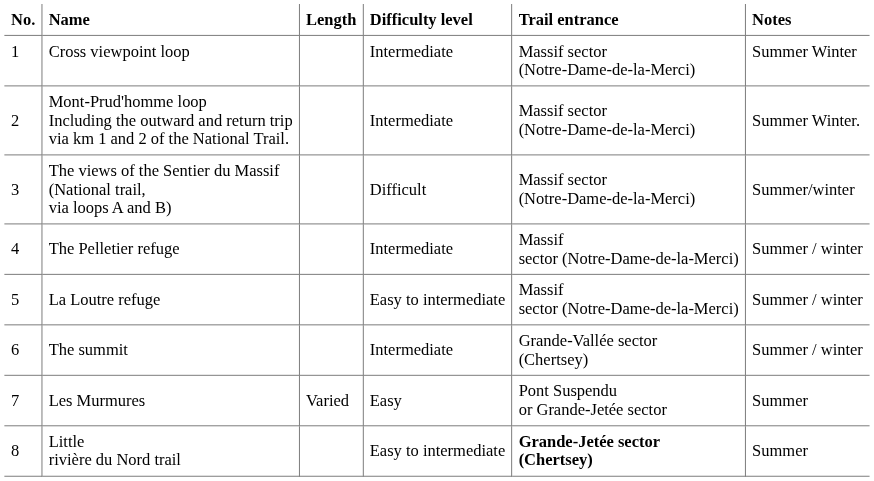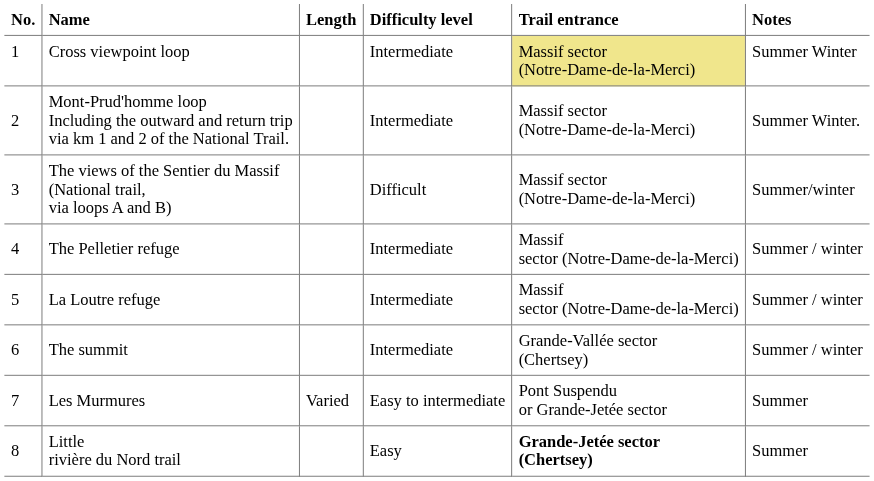 <table align = "center" rules = "all" cellspacing = "0" cellpadding = "6" style = "text-align: left; border: 1px solid # 999; border-right: 2px solid # 999; border-bottom: 2px solid # 999; margin-top: 1em ">
 <tr>
 <th>No.</th>
 <th>Name</th>
 <th>Length</th>
 <th>Difficulty level</th>
 <th>Trail entrance</th>
 <th>Notes</th>
 </tr>
 <tr valign = "top">
 <td>1</td>
 <td>Cross viewpoint loop</td>
 <td></td>
 <td>Intermediate</td>
-<td>Massif sector<br>(Notre-Dame-de-la-Merci)</td>
+<td style="background: khaki;">Massif sector<br>(Notre-Dame-de-la-Merci)</td>
 <td>Summer Winter</td>
 </tr>
 <tr>
 <td>2</td>
 <td>Mont-Prud'homme loop<br>Including the outward and return trip<br>via km 1 and 2 of the National Trail.</td>
 <td></td>
 <td>Intermediate</td>
 <td>Massif sector<br>(Notre-Dame-de-la-Merci)</td>
 <td>Summer Winter.</td>
 </tr>
 <tr>
 <td>3</td>
 <td>The views of the Sentier du Massif<br>(National trail,<br>via loops A and B)</td>
 <td></td>
 <td>Difficult</td>
 <td>Massif sector<br>(Notre-Dame-de-la-Merci)</td>
 <td>Summer/winter</td>
 </tr>
 <tr>
 <td>4</td>
 <td>The Pelletier refuge</td>
 <td></td>
 <td>Intermediate</td>
 <td>Massif<br>sector (Notre-Dame-de-la-Merci)</td>
 <td>Summer / winter</td>
 </tr>
 <tr>
 <td>5</td>
 <td>La Loutre refuge</td>
 <td></td>
-<td>Easy to intermediate</td>
+<td>Intermediate</td>
 <td>Massif<br>sector (Notre-Dame-de-la-Merci)</td>
 <td>Summer / winter</td>
 </tr>
 <tr>
 <td>6</td>
 <td>The summit</td>
 <td></td>
 <td>Intermediate</td>
 <td>Grande-Vallée sector<br>(Chertsey)</td>
 <td>Summer / winter</td>
 </tr>
 <tr>
 <td>7</td>
 <td>Les Murmures</td>
 <td>Varied</td>
-<td>Easy</td>
+<td>Easy to intermediate</td>
 <td>Pont Suspendu<br>or Grande-Jetée sector</td>
 <td>Summer</td>
 </tr>
 <tr>
 <td>8</td>
 <td>Little <br> rivière du Nord trail</td>
 <td></td>
-<td>Easy to intermediate</td>
+<td>Easy</td>
 <td><strong>Grande-Jetée sector<br>(Chertsey)</strong></td>
 <td>Summer</td>
 </tr>
 <tr>
 </tr>
 </table>
